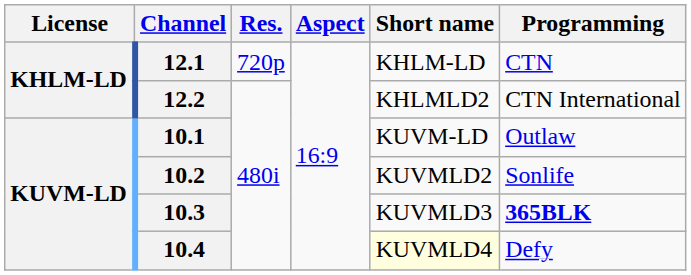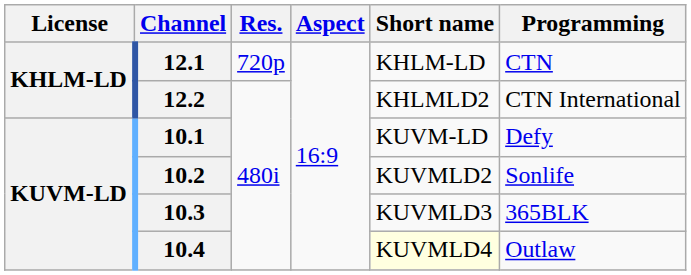 <table class="wikitable">
 <tr>
 <th scope = "col">License</th>
 <th scope = "col"><a href='#'>Channel</a></th>
 <th scope = "col"><a href='#'>Res.</a></th>
 <th scope = "col"><a href='#'>Aspect</a></th>
 <th scope = "col">Short name</th>
 <th scope = "col">Programming</th>
 </tr>
 <tr>
 <th rowspan = "2" scope = "row" style="border-right: 4px solid #2f56a5;">KHLM-LD</th>
 <th scope = "row">12.1</th>
 <td><a href='#'>720p</a></td>
 <td rowspan=6><a href='#'>16:9</a></td>
 <td>KHLM-LD</td>
 <td><a href='#'>CTN</a></td>
 </tr>
 <tr>
 <th scope = "row">12.2</th>
 <td rowspan=5><a href='#'>480i</a></td>
 <td>KHLMLD2</td>
 <td>CTN International</td>
 </tr>
 <tr>
 <th rowspan = "4" scope = "row" style="border-right: 4px solid #60B0FF;">KUVM-LD</th>
 <th scope = "row">10.1</th>
 <td>KUVM-LD</td>
-<td><a href='#'>Outlaw</a></td>
+<td><a href='#'>Defy</a></td>
 </tr>
 <tr>
 <th scope = "row">10.2</th>
 <td>KUVMLD2</td>
 <td><a href='#'>Sonlife</a></td>
 </tr>
 <tr>
 <th scope = "row">10.3</th>
 <td>KUVMLD3</td>
-<td><strong><a href='#'>365BLK</a></strong></td>
+<td><a href='#'>365BLK</a></td>
 </tr>
 <tr>
 <th scope = "row">10.4</th>
 <td style="background: lightyellow;">KUVMLD4</td>
-<td><a href='#'>Defy</a></td>
+<td><a href='#'>Outlaw</a></td>
 </tr>
 </table>
